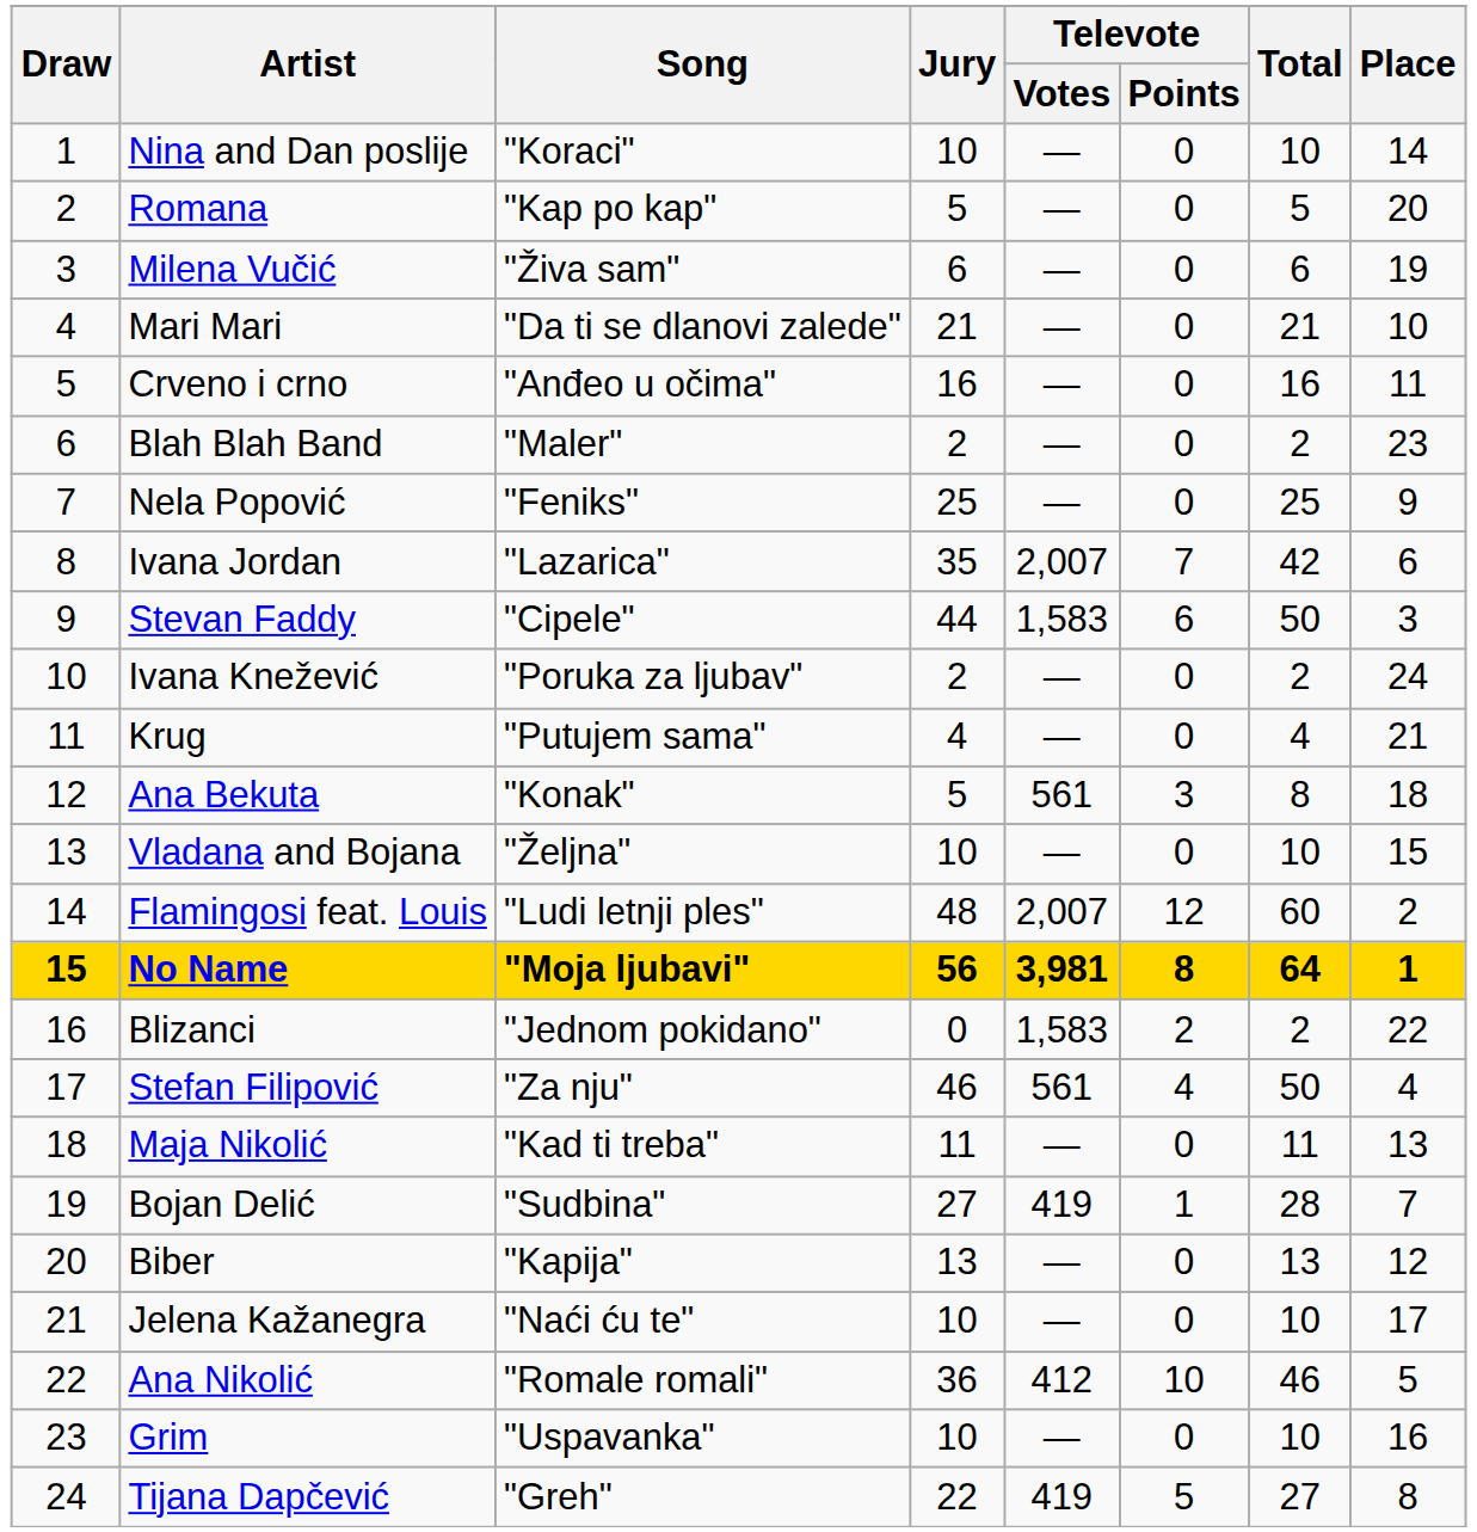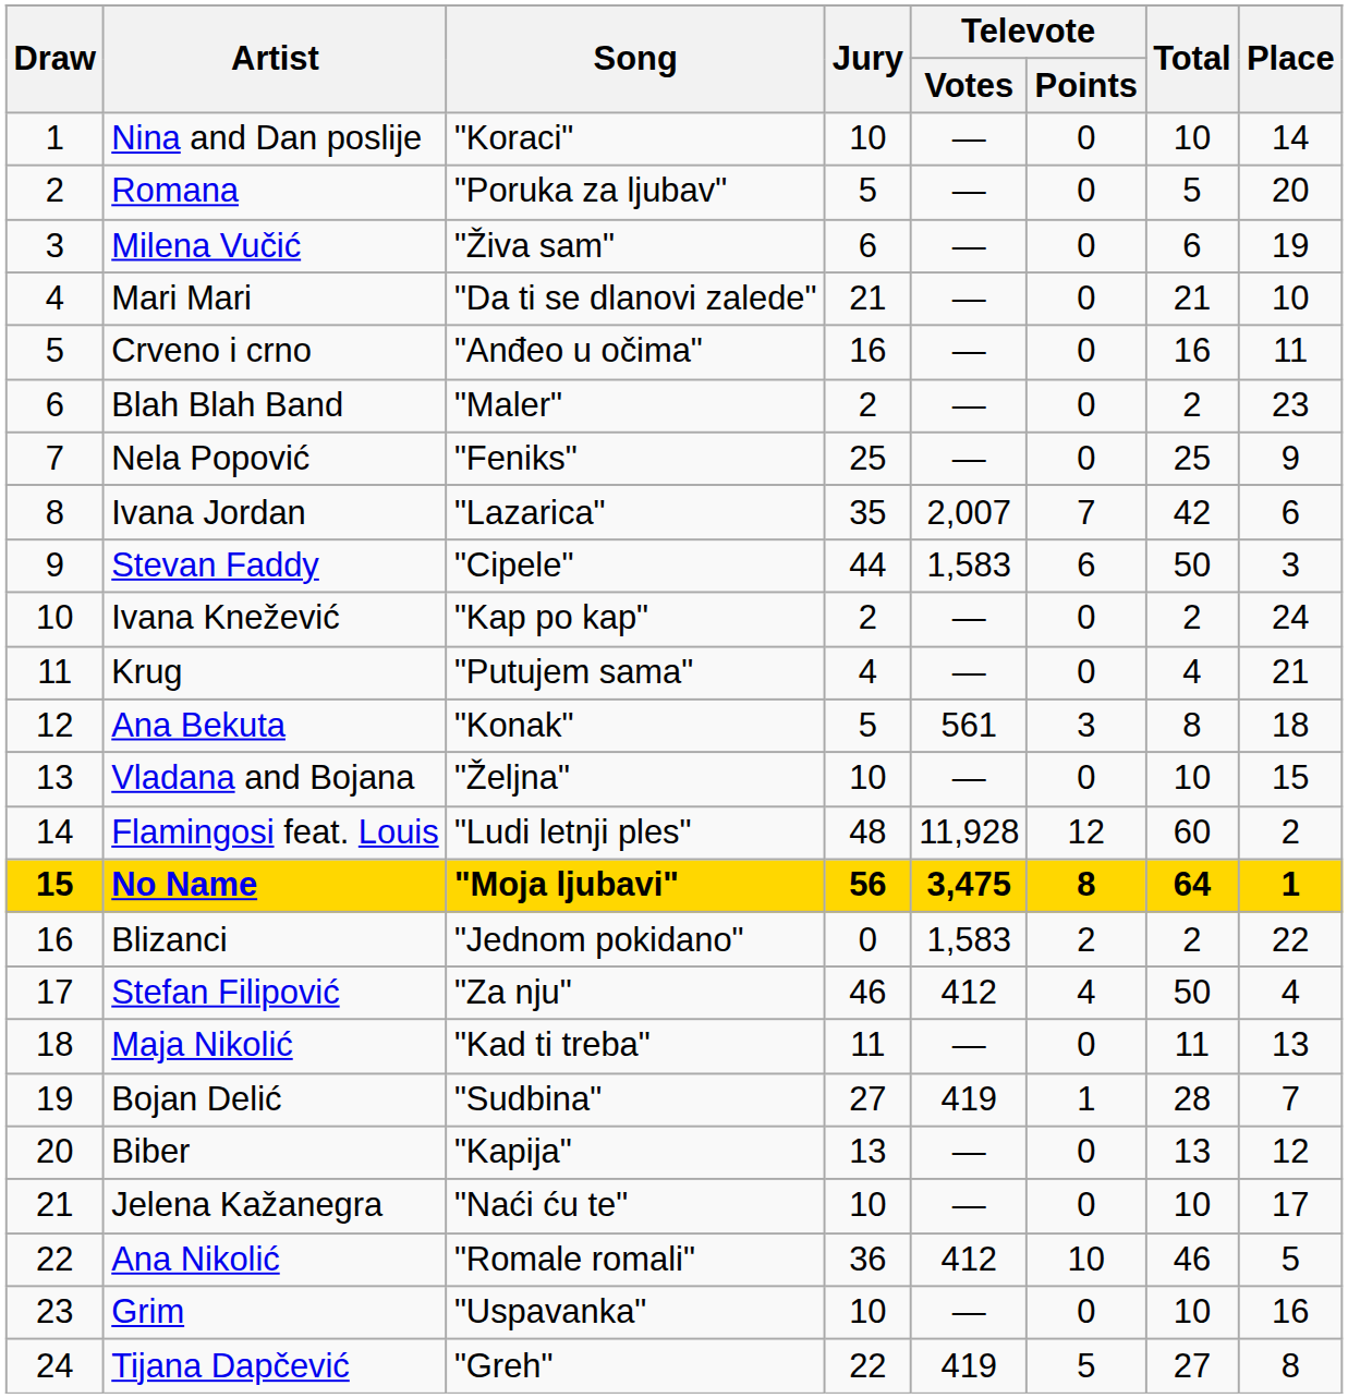 <table class="sortable wikitable" style="margin: 1em auto 1em auto; text-align:center">
 <tr>
 </tr>
 <tr>
 <th rowspan="2">Draw</th>
 <th rowspan="2">Artist</th>
 <th rowspan="2">Song</th>
 <th rowspan="2">Jury</th>
 <th colspan="2">Televote</th>
 <th rowspan="2">Total</th>
 <th rowspan="2">Place</th>
 </tr>
 <tr>
 <th>Votes</th>
 <th>Points</th>
 </tr>
 <tr>
 <td>1</td>
 <td align="left"><a href='#'>Nina</a> and Dan poslije</td>
 <td align="left">"Koraci"</td>
 <td>10</td>
 <td data-sort-value="0">—</td>
 <td>0</td>
 <td>10</td>
 <td>14</td>
 </tr>
 <tr>
 <td>2</td>
 <td align="left"><a href='#'>Romana</a></td>
-<td align="left">"Kap po kap"</td>
+<td align="left">"Poruka za ljubav"</td>
 <td>5</td>
 <td data-sort-value="0">—</td>
 <td>0</td>
 <td>5</td>
 <td>20</td>
 </tr>
 <tr>
 <td>3</td>
 <td align="left"><a href='#'>Milena Vučić</a></td>
 <td align="left">"Živa sam"</td>
 <td>6</td>
 <td data-sort-value="0">—</td>
 <td>0</td>
 <td>6</td>
 <td>19</td>
 </tr>
 <tr>
 <td>4</td>
 <td align="left">Mari Mari</td>
 <td align="left">"Da ti se dlanovi zalede"</td>
 <td>21</td>
 <td data-sort-value="0">—</td>
 <td>0</td>
 <td>21</td>
 <td>10</td>
 </tr>
 <tr>
 <td>5</td>
 <td align="left">Crveno i crno</td>
 <td align="left">"Anđeo u očima"</td>
 <td>16</td>
 <td data-sort-value="0">—</td>
 <td>0</td>
 <td>16</td>
 <td>11</td>
 </tr>
 <tr>
 <td>6</td>
 <td align="left">Blah Blah Band</td>
 <td align="left">"Maler"</td>
 <td>2</td>
 <td data-sort-value="0">—</td>
 <td>0</td>
 <td>2</td>
 <td>23</td>
 </tr>
 <tr>
 <td>7</td>
 <td align="left">Nela Popović</td>
 <td align="left">"Feniks"</td>
 <td>25</td>
 <td data-sort-value="0">—</td>
 <td>0</td>
 <td>25</td>
 <td>9</td>
 </tr>
 <tr>
 <td>8</td>
 <td align="left">Ivana Jordan</td>
 <td align="left">"Lazarica"</td>
 <td>35</td>
 <td>2,007</td>
 <td>7</td>
 <td>42</td>
 <td>6</td>
 </tr>
 <tr>
 <td>9</td>
 <td align="left"><a href='#'>Stevan Faddy</a></td>
 <td align="left">"Cipele"</td>
 <td>44</td>
 <td>1,583</td>
 <td>6</td>
 <td>50</td>
 <td>3</td>
 </tr>
 <tr>
 <td>10</td>
 <td align="left">Ivana Knežević</td>
-<td align="left">"Poruka za ljubav"</td>
+<td align="left">"Kap po kap"</td>
 <td>2</td>
 <td data-sort-value="0">—</td>
 <td>0</td>
 <td>2</td>
 <td>24</td>
 </tr>
 <tr>
 <td>11</td>
 <td align="left">Krug</td>
 <td align="left">"Putujem sama"</td>
 <td>4</td>
 <td data-sort-value="0">—</td>
 <td>0</td>
 <td>4</td>
 <td>21</td>
 </tr>
 <tr>
 <td>12</td>
 <td align="left"><a href='#'>Ana Bekuta</a></td>
 <td align="left">"Konak"</td>
 <td>5</td>
 <td>561</td>
 <td>3</td>
 <td>8</td>
 <td>18</td>
 </tr>
 <tr>
 <td>13</td>
 <td align="left"><a href='#'>Vladana</a> and Bojana</td>
 <td align="left">"Željna"</td>
 <td>10</td>
 <td data-sort-value="0">—</td>
 <td>0</td>
 <td>10</td>
 <td>15</td>
 </tr>
 <tr>
 <td>14</td>
 <td align="left"><a href='#'>Flamingosi</a> feat. <a href='#'>Louis</a></td>
 <td align="left">"Ludi letnji ples"</td>
 <td>48</td>
-<td>2,007</td>
+<td>11,928</td>
 <td>12</td>
 <td>60</td>
 <td>2</td>
 </tr>
 <tr style="font-weight:bold; background:gold;">
 <td>15</td>
 <td align="left"><a href='#'>No Name</a></td>
 <td align="left">"Moja ljubavi"</td>
 <td>56</td>
-<td>3,981</td>
+<td>3,475</td>
 <td>8</td>
 <td>64</td>
 <td>1</td>
 </tr>
 <tr>
 <td>16</td>
 <td align="left">Blizanci</td>
 <td align="left">"Jednom pokidano"</td>
 <td>0</td>
 <td>1,583</td>
 <td>2</td>
 <td>2</td>
 <td>22</td>
 </tr>
 <tr>
 <td>17</td>
 <td align="left"><a href='#'>Stefan Filipović</a></td>
 <td align="left">"Za nju"</td>
 <td>46</td>
-<td>561</td>
+<td>412</td>
 <td>4</td>
 <td>50</td>
 <td>4</td>
 </tr>
 <tr>
 <td>18</td>
 <td align="left"><a href='#'>Maja Nikolić</a></td>
 <td align="left">"Kad ti treba"</td>
 <td>11</td>
 <td data-sort-value="0">—</td>
 <td>0</td>
 <td>11</td>
 <td>13</td>
 </tr>
 <tr>
 <td>19</td>
 <td align="left">Bojan Delić</td>
 <td align="left">"Sudbina"</td>
 <td>27</td>
 <td>419</td>
 <td>1</td>
 <td>28</td>
 <td>7</td>
 </tr>
 <tr>
 <td>20</td>
 <td align="left">Biber</td>
 <td align="left">"Kapija"</td>
 <td>13</td>
 <td data-sort-value="0">—</td>
 <td>0</td>
 <td>13</td>
 <td>12</td>
 </tr>
 <tr>
 <td>21</td>
 <td align="left">Jelena Kažanegra</td>
 <td align="left">"Naći ću te"</td>
 <td>10</td>
 <td data-sort-value="0">—</td>
 <td>0</td>
 <td>10</td>
 <td>17</td>
 </tr>
 <tr>
 <td>22</td>
 <td align="left"><a href='#'>Ana Nikolić</a></td>
 <td align="left">"Romale romali"</td>
 <td>36</td>
 <td>412</td>
 <td>10</td>
 <td>46</td>
 <td>5</td>
 </tr>
 <tr>
 <td>23</td>
 <td align="left"><a href='#'>Grim</a></td>
 <td align="left">"Uspavanka"</td>
 <td>10</td>
 <td data-sort-value="0">—</td>
 <td>0</td>
 <td>10</td>
 <td>16</td>
 </tr>
 <tr>
 <td>24</td>
 <td align="left"><a href='#'>Tijana Dapčević</a></td>
 <td align="left">"Greh"</td>
 <td>22</td>
 <td>419</td>
 <td>5</td>
 <td>27</td>
 <td>8</td>
 </tr>
 </table>
